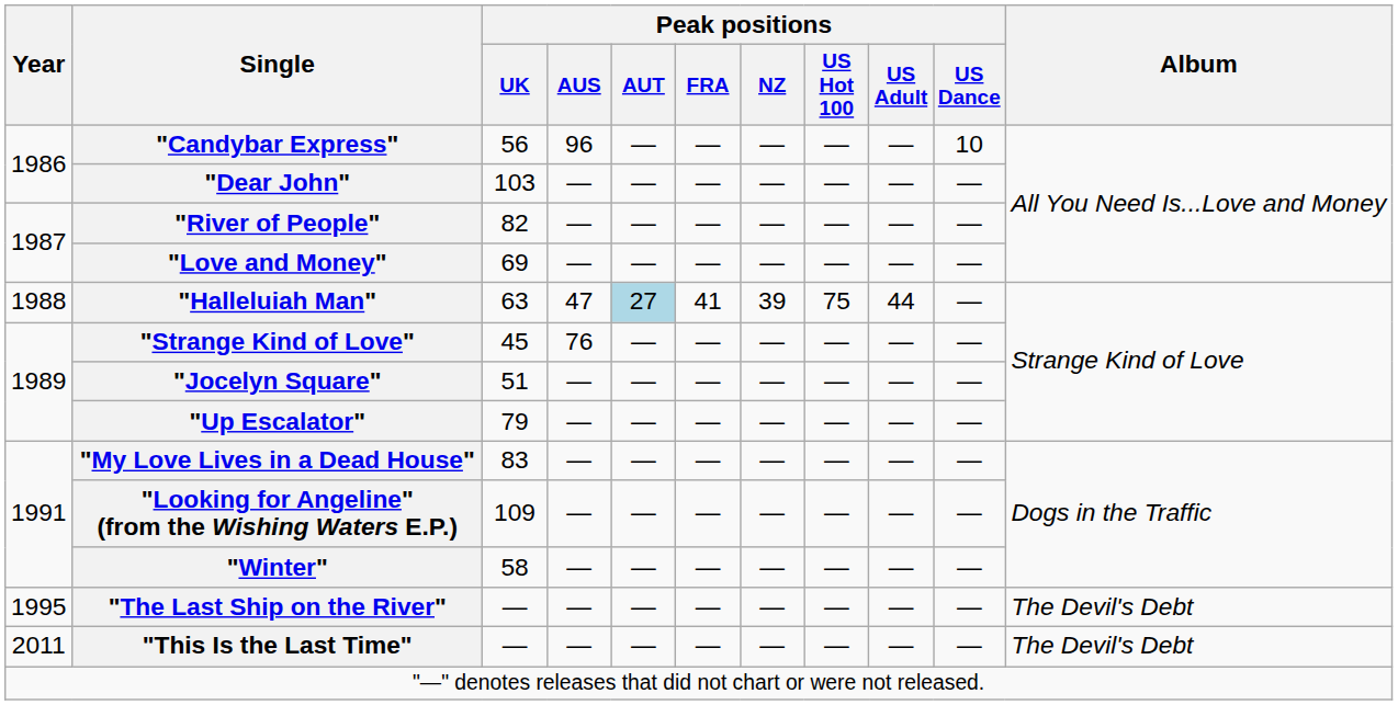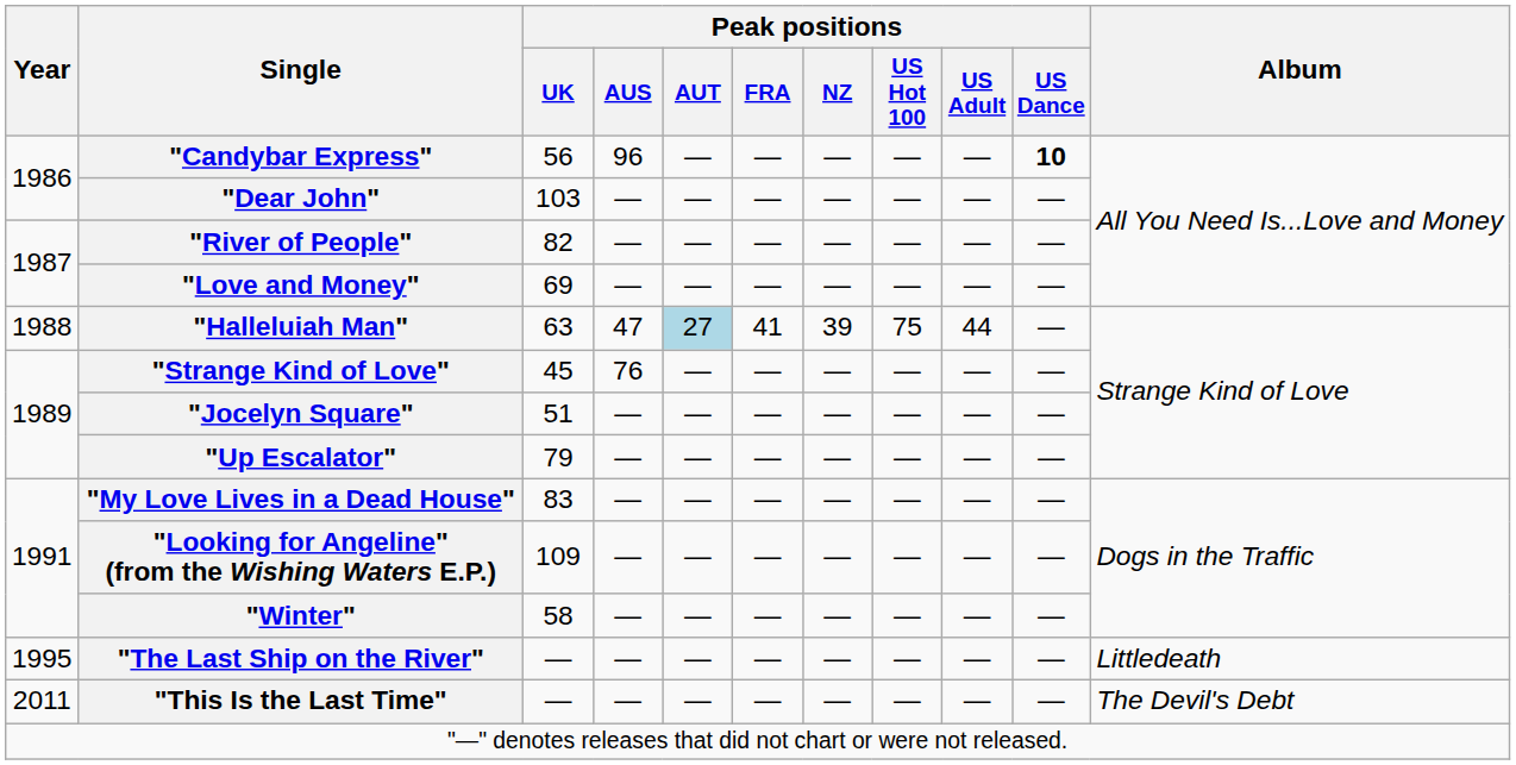 <table class="wikitable plainrowheaders" style="text-align:center;">
 <tr>
 <th rowspan="2">Year</th>
 <th rowspan="2" style="width:16em;">Single</th>
 <th colspan="8">Peak positions</th>
 <th rowspan="2">Album</th>
 </tr>
 <tr style="font-size:smaller;">
 <th style="width:35px;"><a href='#'>UK</a><br></th>
 <th style="width:35px;"><a href='#'>AUS</a><br></th>
 <th style="width:35px;"><a href='#'>AUT</a><br></th>
 <th style="width:35px;"><a href='#'>FRA</a><br></th>
 <th style="width:35px;"><a href='#'>NZ</a><br></th>
 <th style="width:35px;"><a href='#'>US<br>Hot 100</a><br></th>
 <th style="width:35px;"><a href='#'>US<br>Adult</a><br></th>
 <th style="width:35px;"><a href='#'>US<br>Dance</a><br></th>
 </tr>
 <tr>
 <td rowspan="2">1986</td>
 <th scope="row">"<a href='#'>Candybar Express</a>"</th>
 <td>56</td>
 <td>96</td>
 <td>—</td>
 <td>—</td>
 <td>—</td>
 <td>—</td>
 <td>—</td>
-<td>10</td>
+<td><strong>10</strong></td>
 <td style="text-align:left;" rowspan="4"><em>All You Need Is...Love and Money</em></td>
 </tr>
 <tr>
 <th scope="row">"<a href='#'>Dear John</a>"</th>
 <td>103</td>
 <td>—</td>
 <td>—</td>
 <td>—</td>
 <td>—</td>
 <td>—</td>
 <td>—</td>
 <td>—</td>
 </tr>
 <tr>
 <td rowspan="2">1987</td>
 <th scope="row">"<a href='#'>River of People</a>"</th>
 <td>82</td>
 <td>—</td>
 <td>—</td>
 <td>—</td>
 <td>—</td>
 <td>—</td>
 <td>—</td>
 <td>—</td>
 </tr>
 <tr>
 <th scope="row">"<a href='#'>Love and Money</a>"</th>
 <td>69</td>
 <td>—</td>
 <td>—</td>
 <td>—</td>
 <td>—</td>
 <td>—</td>
 <td>—</td>
 <td>—</td>
 </tr>
 <tr>
 <td>1988</td>
 <th scope="row">"<a href='#'>Halleluiah Man</a>"</th>
 <td>63</td>
 <td>47</td>
 <td style="background: lightblue;">27</td>
 <td>41</td>
 <td>39</td>
 <td>75</td>
 <td>44</td>
 <td>—</td>
 <td style="text-align:left;" rowspan="4"><em>Strange Kind of Love</em></td>
 </tr>
 <tr>
 <td rowspan="3">1989</td>
 <th scope="row">"<a href='#'>Strange Kind of Love</a>"</th>
 <td>45</td>
 <td>76</td>
 <td>—</td>
 <td>—</td>
 <td>—</td>
 <td>—</td>
 <td>—</td>
 <td>—</td>
 </tr>
 <tr>
 <th scope="row">"<a href='#'>Jocelyn Square</a>"</th>
 <td>51</td>
 <td>—</td>
 <td>—</td>
 <td>—</td>
 <td>—</td>
 <td>—</td>
 <td>—</td>
 <td>—</td>
 </tr>
 <tr>
 <th scope="row">"<a href='#'>Up Escalator</a>"</th>
 <td>79</td>
 <td>—</td>
 <td>—</td>
 <td>—</td>
 <td>—</td>
 <td>—</td>
 <td>—</td>
 <td>—</td>
 </tr>
 <tr>
 <td rowspan="3">1991</td>
 <th scope="row">"<a href='#'>My Love Lives in a Dead House</a>"</th>
 <td>83</td>
 <td>—</td>
 <td>—</td>
 <td>—</td>
 <td>—</td>
 <td>—</td>
 <td>—</td>
 <td>—</td>
 <td style="text-align:left;" rowspan="3"><em>Dogs in the Traffic</em></td>
 </tr>
 <tr>
 <th scope="row">"<a href='#'>Looking for Angeline</a>"<br>(from the <em>Wishing Waters</em> E.P.)</th>
 <td>109</td>
 <td>—</td>
 <td>—</td>
 <td>—</td>
 <td>—</td>
 <td>—</td>
 <td>—</td>
 <td>—</td>
 </tr>
 <tr>
 <th scope="row">"<a href='#'>Winter</a>"</th>
 <td>58</td>
 <td>—</td>
 <td>—</td>
 <td>—</td>
 <td>—</td>
 <td>—</td>
 <td>—</td>
 <td>—</td>
 </tr>
 <tr>
 <td>1995</td>
 <th scope="row">"<a href='#'>The Last Ship on the River</a>"</th>
 <td>—</td>
 <td>—</td>
 <td>—</td>
 <td>—</td>
 <td>—</td>
 <td>—</td>
 <td>—</td>
 <td>—</td>
-<td style="text-align:left;"><em>The Devil's Debt</em></td>
+<td style="text-align:left;"><em>Littledeath</em></td>
 </tr>
 <tr>
 <td>2011</td>
 <th scope="row">"This Is the Last Time"</th>
 <td>—</td>
 <td>—</td>
 <td>—</td>
 <td>—</td>
 <td>—</td>
 <td>—</td>
 <td>—</td>
 <td>—</td>
 <td style="text-align:left;"><em>The Devil's Debt</em></td>
 </tr>
 <tr>
 <td colspan="12" style="text-align:center; font-size:85%">"—" denotes releases that did not chart or were not released.</td>
 </tr>
 </table>
